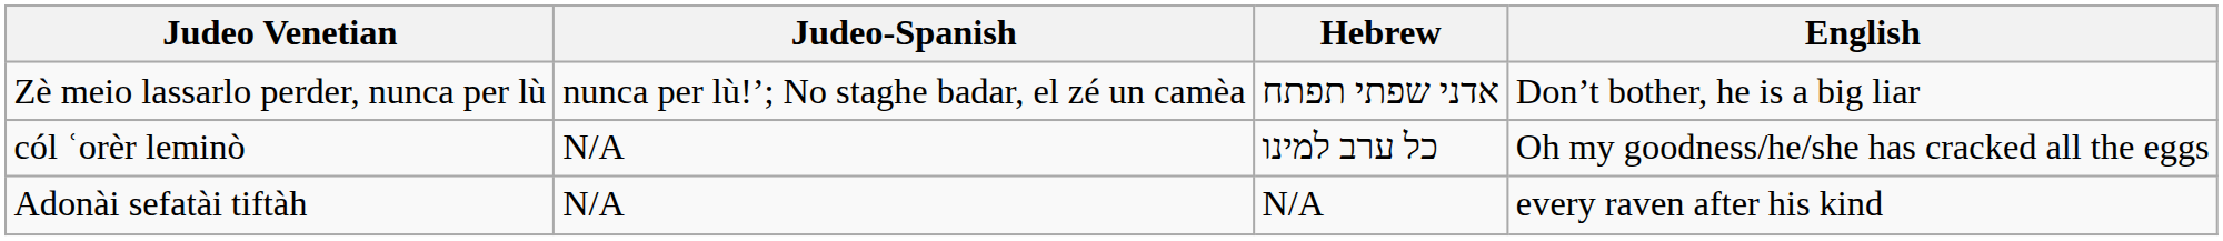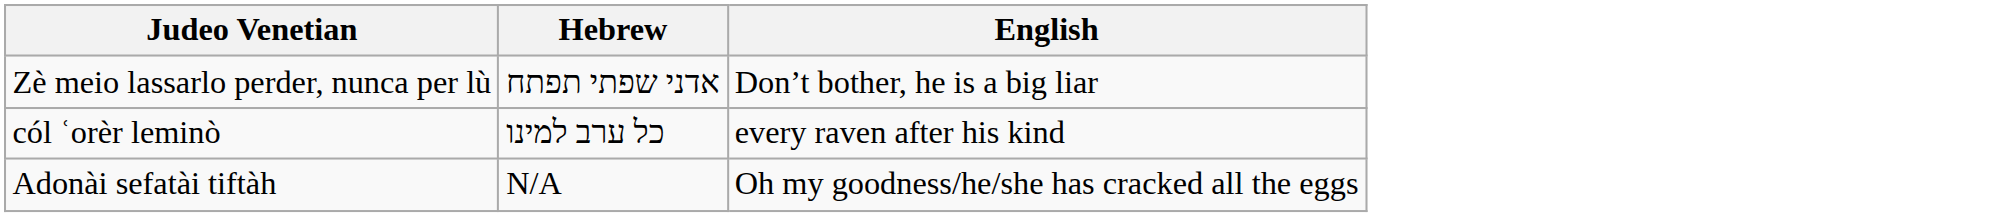 <table class="wikitable">
 <tr>
 <th>Judeo Venetian</th>
-<th>Judeo-Spanish</th>
 <th>Hebrew</th>
 <th>English</th>
 </tr>
 <tr>
 <td>Zè meio lassarlo perder, nunca per lù</td>
-<td>nunca per lù!’; No staghe badar, el zé un camèa</td>
 <td>אדני שפתי תפתח</td>
 <td>Don’t bother, he is a big liar</td>
 </tr>
 <tr>
 <td>cól ʿorèr leminò</td>
-<td>N/A</td>
 <td>כל ערב למינו</td>
-<td>Oh my goodness/he/she has cracked all the eggs</td>
+<td>every raven after his kind</td>
 </tr>
 <tr>
 <td>Adonài sefatài tiftàh</td>
 <td>N/A</td>
-<td>N/A</td>
-<td>every raven after his kind</td>
+<td>Oh my goodness/he/she has cracked all the eggs</td>
 </tr>
 </table>
